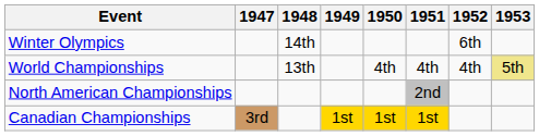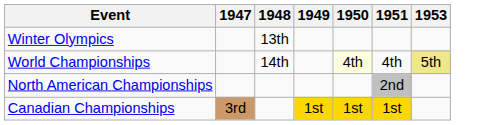 <table class="wikitable">
 <tr>
 <th>Event</th>
 <th>1947</th>
 <th>1948</th>
 <th>1949</th>
 <th>1950</th>
 <th>1951</th>
-<th>1952</th>
 <th>1953</th>
 </tr>
 <tr>
 <td><a href='#'>Winter Olympics</a></td>
 <td></td>
-<td align="center">14th</td>
+<td align="center">13th</td>
 <td></td>
 <td></td>
 <td></td>
-<td align="center">6th</td>
 <td></td>
 </tr>
 <tr>
 <td><a href='#'>World Championships</a></td>
 <td></td>
-<td align="center">13th</td>
+<td align="center">14th</td>
 <td></td>
-<td align="center">4th</td>
-<td align="center">4th</td>
+<td align="center" style="background: lightyellow;">4th</td>
 <td align="center">4th</td>
 <td align="center" style="background: khaki;">5th</td>
 </tr>
 <tr>
 <td><a href='#'>North American Championships</a></td>
 <td></td>
 <td></td>
 <td></td>
 <td></td>
 <td align="center" bgcolor="silver">2nd</td>
 <td></td>
-<td></td>
 </tr>
 <tr>
 <td><a href='#'>Canadian Championships</a></td>
 <td align="center" bgcolor="cc9966">3rd</td>
 <td></td>
 <td align="center" bgcolor="gold">1st</td>
 <td align="center" bgcolor="gold">1st</td>
 <td align="center" bgcolor="gold">1st</td>
 <td></td>
-<td></td>
 </tr>
 </table>
